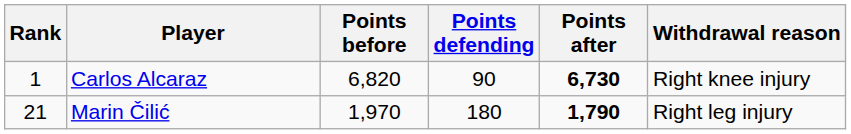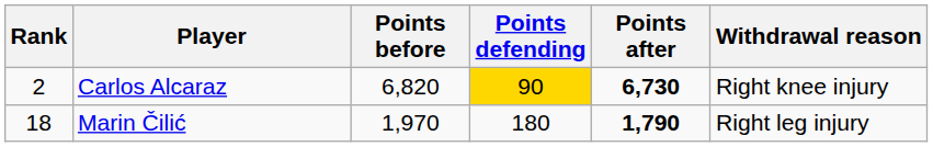 <table class="wikitable sortable">
 <tr>
 <th>Rank</th>
 <th style="width:185px;">Player</th>
 <th style="width:75px;">Points before</th>
 <th style="width:75px;"><a href='#'>Points defending</a></th>
 <th style="width:75px;">Points after</th>
 <th>Withdrawal reason</th>
 </tr>
 <tr>
-<td style="text-align:center;">1</td>
+<td style="text-align:center;">2</td>
 <td> <a href='#'>Carlos Alcaraz</a></td>
 <td style="text-align:center;">6,820</td>
-<td style="text-align:center;">90</td>
+<td style="background: gold; text-align:center;">90</td>
 <td style="text-align:center;"><strong>6,730</strong></td>
 <td>Right knee injury</td>
 </tr>
 <tr>
-<td style="text-align:center;">21</td>
+<td style="text-align:center;">18</td>
 <td> <a href='#'>Marin Čilić</a></td>
 <td style="text-align:center;">1,970</td>
 <td style="text-align:center;">180</td>
 <td style="text-align:center;"><strong>1,790</strong></td>
 <td>Right leg injury</td>
 </tr>
 </table>
